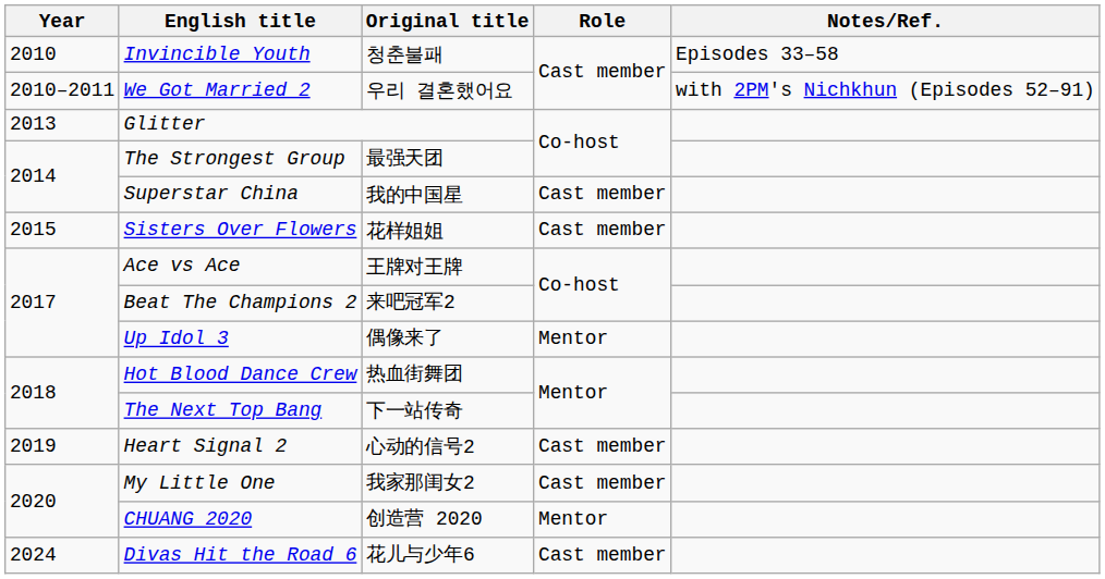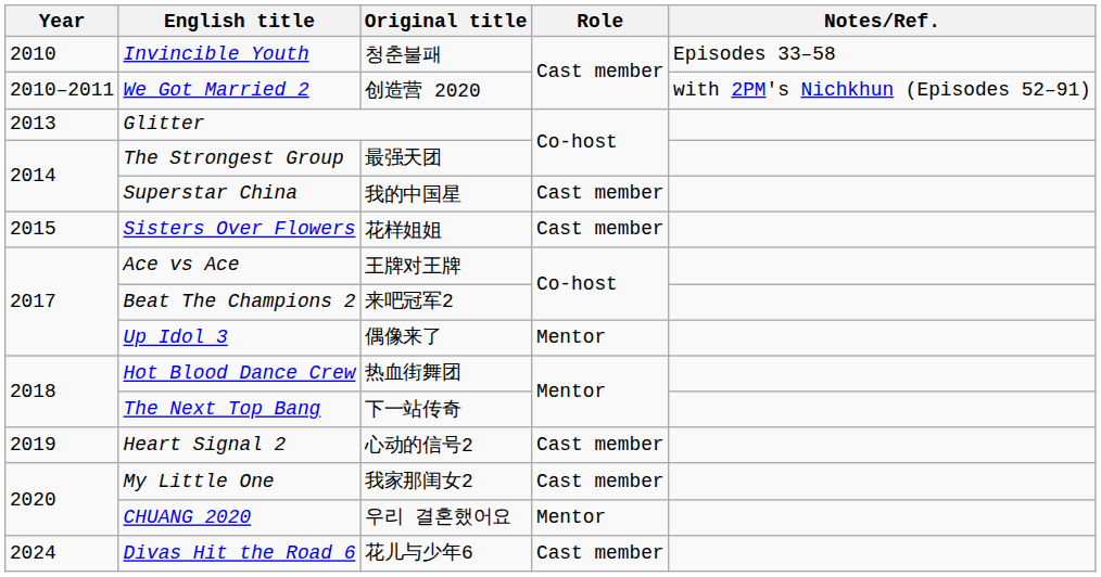 <table class="wikitable">
 <tr>
 <th>Year</th>
 <th>English title</th>
 <th>Original title</th>
 <th>Role</th>
 <th>Notes/Ref.</th>
 </tr>
 <tr>
 <td>2010</td>
 <td><em><a href='#'>Invincible Youth</a></em></td>
 <td>청춘불패</td>
 <td rowspan=2>Cast member</td>
 <td>Episodes 33–58</td>
 </tr>
 <tr>
 <td>2010–2011</td>
 <td><em><a href='#'>We Got Married 2</a></em></td>
-<td>우리 결혼했어요</td>
+<td>创造营 2020</td>
 <td>with <a href='#'>2PM</a>'s <a href='#'>Nichkhun</a> (Episodes 52–91)</td>
 </tr>
 <tr>
 <td>2013</td>
 <td colspan=2><em>Glitter</em></td>
 <td rowspan=2>Co-host</td>
 <td></td>
 </tr>
 <tr>
 <td rowspan=2>2014</td>
 <td><em>The Strongest Group</em></td>
 <td>最强天团</td>
 <td></td>
 </tr>
 <tr>
 <td><em>Superstar China</em></td>
 <td>我的中国星</td>
 <td>Cast member</td>
 <td></td>
 </tr>
 <tr>
 <td>2015</td>
 <td><em><a href='#'>Sisters Over Flowers</a></em></td>
 <td>花样姐姐</td>
 <td>Cast member</td>
 <td></td>
 </tr>
 <tr>
 <td rowspan=3>2017</td>
 <td><em>Ace vs Ace</em></td>
 <td>王牌对王牌</td>
 <td rowspan=2>Co-host</td>
 <td></td>
 </tr>
 <tr>
 <td><em>Beat The Champions 2</em></td>
 <td>来吧冠军2</td>
 <td></td>
 </tr>
 <tr>
 <td><em><a href='#'>Up Idol 3</a></em></td>
 <td>偶像来了</td>
 <td>Mentor</td>
 <td></td>
 </tr>
 <tr>
 <td rowspan=2>2018</td>
 <td><em><a href='#'>Hot Blood Dance Crew</a></em></td>
 <td>热血街舞团</td>
 <td rowspan=2>Mentor</td>
 <td></td>
 </tr>
 <tr>
 <td><em><a href='#'>The Next Top Bang</a></em></td>
 <td>下一站传奇</td>
 <td></td>
 </tr>
 <tr>
 <td>2019</td>
 <td><em>Heart Signal 2</em></td>
 <td>心动的信号2</td>
 <td>Cast member</td>
 <td></td>
 </tr>
 <tr>
 <td rowspan=2>2020</td>
 <td><em>My Little One</em></td>
 <td>我家那闺女2</td>
 <td>Cast member</td>
 <td></td>
 </tr>
 <tr>
 <td><em><a href='#'>CHUANG 2020</a></em></td>
-<td>创造营 2020</td>
+<td>우리 결혼했어요</td>
 <td>Mentor</td>
 <td></td>
 </tr>
 <tr>
 <td>2024</td>
 <td><em><a href='#'>Divas Hit the Road 6</a></em></td>
 <td>花儿与少年6</td>
 <td>Cast member</td>
 <td></td>
 </tr>
 </table>
